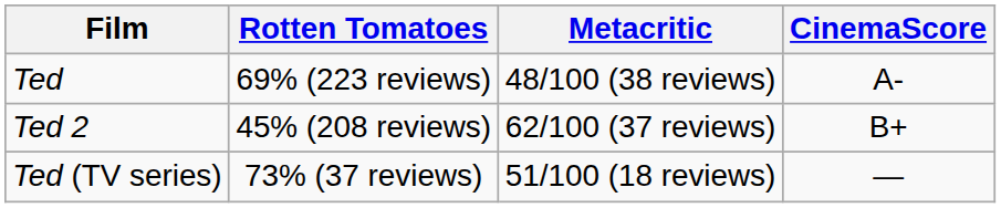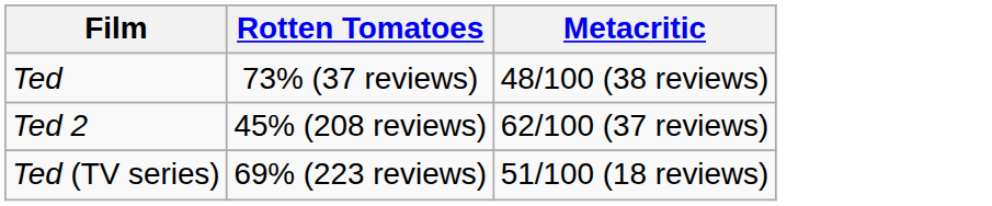 <table class="wikitable plainrowheaders" style="text-align:center;">
 <tr>
 <th>Film</th>
 <th><a href='#'>Rotten Tomatoes</a></th>
 <th><a href='#'>Metacritic</a></th>
-<th rowspan="1"><a href='#'>CinemaScore</a></th>
 </tr>
 <tr>
 <td style="text-align:left"><em>Ted</em></td>
-<td>69% (223 reviews)</td>
+<td>73% (37 reviews)</td>
 <td>48/100 (38 reviews)</td>
-<td>A-</td>
 </tr>
 <tr>
 <td style="text-align:left"><em>Ted 2</em></td>
 <td>45% (208 reviews)</td>
 <td>62/100 (37 reviews)</td>
-<td>B+</td>
 </tr>
 <tr>
 <td style="text-align:left"><em>Ted</em> (TV series)</td>
-<td>73% (37 reviews)</td>
+<td>69% (223 reviews)</td>
 <td>51/100 (18 reviews)</td>
-<td>—</td>
 </tr>
 </table>
